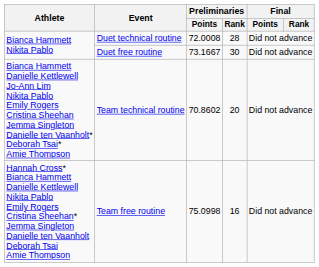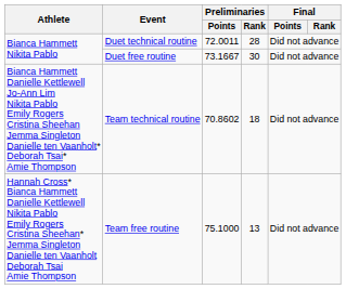 <table class=wikitable style="font-size:90%">
 <tr>
 <th rowspan="2">Athlete</th>
 <th rowspan="2">Event</th>
 <th colspan="2">Preliminaries</th>
 <th colspan="2">Final</th>
 </tr>
 <tr style="font-size:95%">
 <th>Points</th>
 <th>Rank</th>
 <th>Points</th>
 <th>Rank</th>
 </tr>
 <tr align=center>
 <td align=left rowspan=2><a href='#'>Bianca Hammett</a><br><a href='#'>Nikita Pablo</a></td>
 <td align=left><a href='#'>Duet technical routine</a></td>
-<td>72.0008</td>
+<td>72.0011</td>
 <td>28</td>
 <td colspan=2>Did not advance</td>
 </tr>
 <tr align=center>
 <td align=left><a href='#'>Duet free routine</a></td>
 <td>73.1667</td>
 <td>30</td>
 <td colspan=2>Did not advance</td>
 </tr>
 <tr align=center>
 <td align=left><a href='#'>Bianca Hammett</a><br><a href='#'>Danielle Kettlewell</a><br><a href='#'>Jo-Ann Lim</a><br><a href='#'>Nikita Pablo</a><br><a href='#'>Emily Rogers</a><br><a href='#'>Cristina Sheehan</a><br><a href='#'>Jemma Singleton</a><br><a href='#'>Danielle ten Vaanholt</a>*<br><a href='#'>Deborah Tsai</a>*<br><a href='#'>Amie Thompson</a></td>
 <td align=left><a href='#'>Team technical routine</a></td>
 <td>70.8602</td>
-<td>20</td>
+<td>18</td>
 <td colspan=2>Did not advance</td>
 </tr>
 <tr align=center>
 <td align=left><a href='#'>Hannah Cross</a>*<br><a href='#'>Bianca Hammett</a><br><a href='#'>Danielle Kettlewell</a><br><a href='#'>Nikita Pablo</a><br><a href='#'>Emily Rogers</a><br><a href='#'>Cristina Sheehan</a>*<br><a href='#'>Jemma Singleton</a><br><a href='#'>Danielle ten Vaanholt</a><br><a href='#'>Deborah Tsai</a><br><a href='#'>Amie Thompson</a></td>
 <td align=left><a href='#'>Team free routine</a></td>
-<td>75.0998</td>
-<td>16</td>
+<td>75.1000</td>
+<td>13</td>
 <td colspan=2>Did not advance</td>
 </tr>
 </table>
